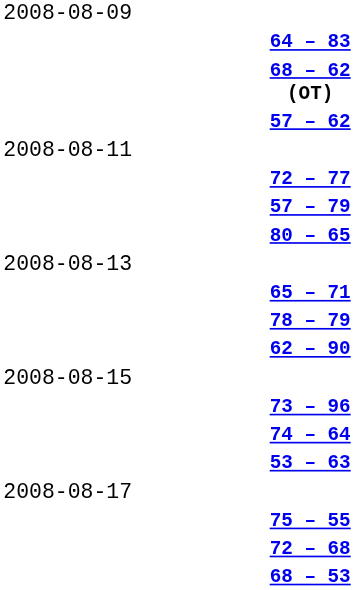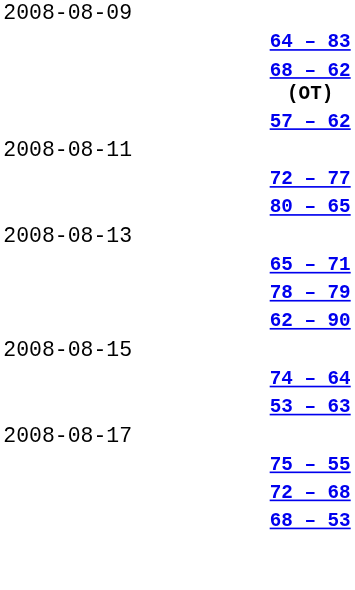 <table width=100% cellspacing=1>
 <tr>
 <th width=25%></th>
 <th width=10%></th>
 <th></th>
 </tr>
 <tr>
 <td>2008-08-09</td>
 </tr>
 <tr style=font-size:90%>
 <td align=right><strong></strong></td>
 <td align=center><strong><a href='#'>64 – 83</a></strong></td>
 <td><strong></strong></td>
 </tr>
 <tr style=font-size:90%>
 <td align=right><strong></strong></td>
 <td align=center><strong><a href='#'>68 – 62</a> (OT)</strong></td>
 <td><strong></strong></td>
 </tr>
 <tr style=font-size:90%>
 <td align=right><strong></strong></td>
 <td align=center><strong><a href='#'>57 – 62</a></strong></td>
 <td><strong></strong></td>
 </tr>
 <tr>
 <td>2008-08-11</td>
 </tr>
 <tr style=font-size:90%>
 <td align=right><strong></strong></td>
 <td align=center><strong><a href='#'>72 – 77</a></strong></td>
 <td><strong></strong></td>
 </tr>
 <tr style=font-size:90%>
 <td align=right><strong></strong></td>
-<td align=center><strong><a href='#'>57 – 79</a></strong></td>
-<td><strong></strong></td>
-</tr>
-<tr style=font-size:90%>
-<td align=right><strong></strong></td>
 <td align=center><strong><a href='#'>80 – 65</a></strong></td>
 <td><strong></strong></td>
 </tr>
 <tr>
 <td>2008-08-13</td>
 </tr>
 <tr style=font-size:90%>
 <td align=right><strong></strong></td>
 <td align=center><strong><a href='#'>65 – 71</a></strong></td>
 <td><strong></strong></td>
 </tr>
 <tr style=font-size:90%>
 <td align=right><strong></strong></td>
 <td align=center><strong><a href='#'>78 – 79</a></strong></td>
 <td><strong></strong></td>
 </tr>
 <tr style=font-size:90%>
 <td align=right><strong></strong></td>
 <td align=center><strong><a href='#'>62 – 90</a></strong></td>
 <td><strong></strong></td>
 </tr>
 <tr>
 <td>2008-08-15</td>
-</tr>
-<tr style=font-size:90%>
-<td align=right><strong></strong></td>
-<td align=center><strong><a href='#'>73 – 96</a></strong></td>
-<td><strong></strong></td>
 </tr>
 <tr style=font-size:90%>
 <td align=right><strong></strong></td>
 <td align=center><strong><a href='#'>74 – 64</a></strong></td>
 <td><strong></strong></td>
 </tr>
 <tr style=font-size:90%>
 <td align=right><strong></strong></td>
 <td align=center><strong><a href='#'>53 – 63</a></strong></td>
 <td><strong></strong></td>
 </tr>
 <tr>
 <td>2008-08-17</td>
 </tr>
 <tr style=font-size:90%>
 <td align=right><strong></strong></td>
 <td align=center><strong><a href='#'>75 – 55</a></strong></td>
 <td><strong></strong></td>
 </tr>
 <tr style=font-size:90%>
 <td align=right><strong></strong></td>
 <td align=center><strong><a href='#'>72 – 68</a></strong></td>
 <td><strong></strong></td>
 </tr>
 <tr style=font-size:90%>
 <td align=right><strong></strong></td>
 <td align=center><strong><a href='#'>68 – 53</a></strong></td>
 <td><strong></strong></td>
 </tr>
 </table>
